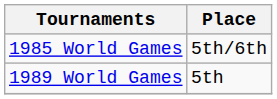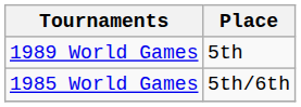 <table class="wikitable collapsible">
 <tr>
 <th>Tournaments</th>
 <th>Place</th>
 </tr>
 <tr>
+<td><a href='#'>1989 World Games</a></td>
+<td>5th</td>
+</tr>
+<tr>
 <td><a href='#'>1985 World Games</a></td>
 <td>5th/6th</td>
 </tr>
 <tr>
-<td><a href='#'>1989 World Games</a></td>
-<td>5th</td>
-</tr>
-<tr>
 </tr>
 </table>
